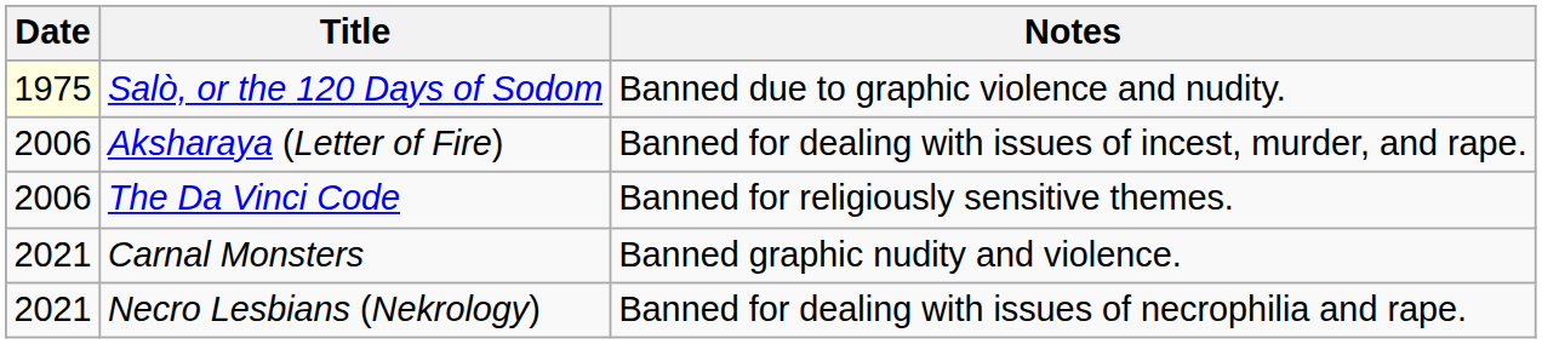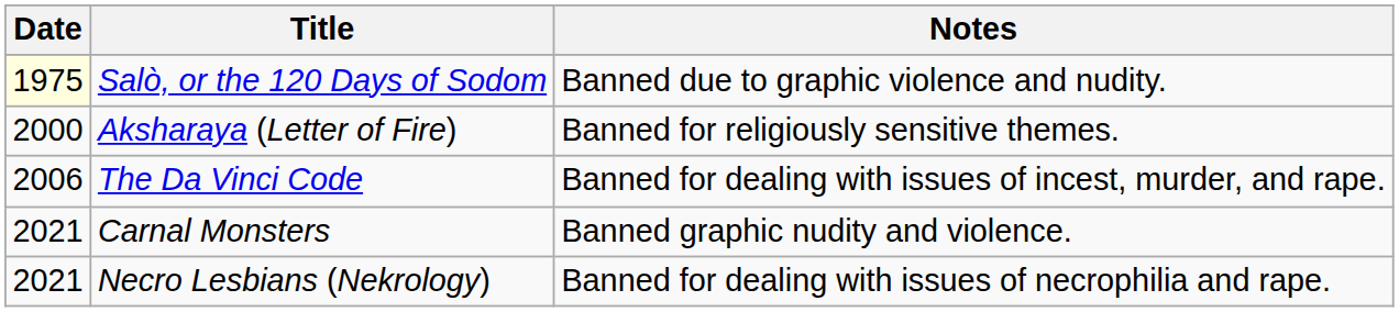 <table class="wikitable sortable">
 <tr>
 <th>Date</th>
 <th>Title</th>
 <th>Notes</th>
 </tr>
 <tr>
 <td style="background: lightyellow;">1975</td>
 <td><em><a href='#'>Salò, or the 120 Days of Sodom</a></em></td>
 <td>Banned due to graphic violence and nudity.</td>
 </tr>
 <tr>
-<td>2006</td>
+<td>2000</td>
 <td><em><a href='#'>Aksharaya</a></em> (<em>Letter of Fire</em>)</td>
-<td>Banned for dealing with issues of incest, murder, and rape.</td>
+<td>Banned for religiously sensitive themes.</td>
 </tr>
 <tr>
 <td>2006</td>
 <td><em><a href='#'>The Da Vinci Code</a></em></td>
-<td>Banned for religiously sensitive themes.</td>
+<td>Banned for dealing with issues of incest, murder, and rape.</td>
 </tr>
 <tr>
 <td>2021</td>
 <td><em>Carnal Monsters</em></td>
 <td>Banned graphic nudity and violence.</td>
 </tr>
 <tr>
 <td>2021</td>
 <td><em>Necro Lesbians</em> (<em>Nekrology</em>)</td>
 <td>Banned for dealing with issues of necrophilia and rape.</td>
 </tr>
 </table>
